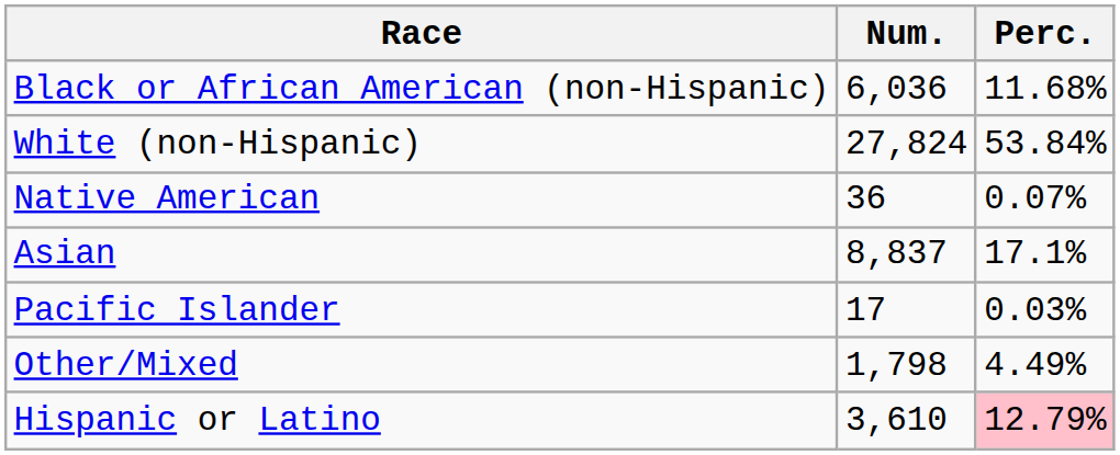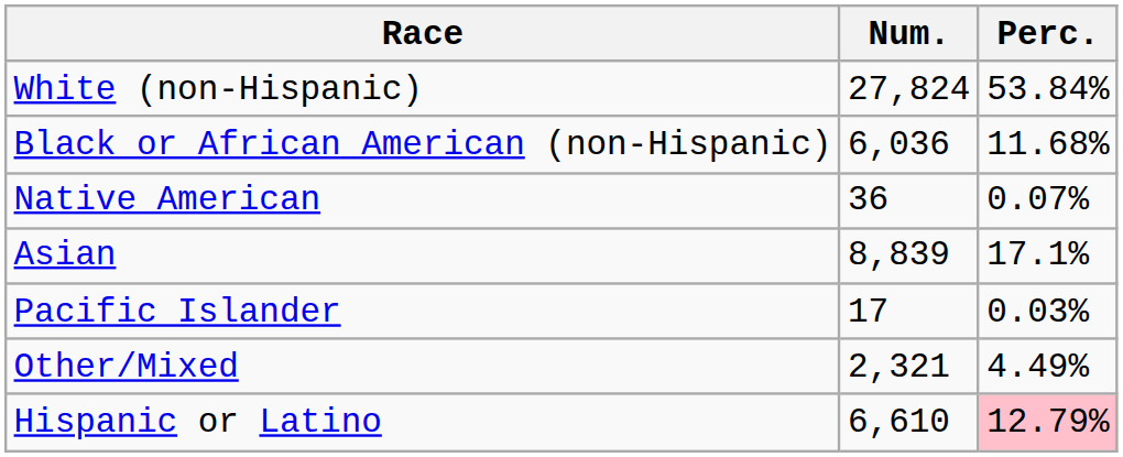 <table class="wikitable">
 <tr>
 <th>Race</th>
 <th>Num.</th>
 <th>Perc.</th>
 </tr>
 <tr>
+<td><a href='#'>White</a> (non-Hispanic)</td>
+<td>27,824</td>
+<td>53.84%</td>
+</tr>
+<tr>
 <td><a href='#'>Black or African American</a> (non-Hispanic)</td>
 <td>6,036</td>
 <td>11.68%</td>
-</tr>
-<tr>
-<td><a href='#'>White</a> (non-Hispanic)</td>
-<td>27,824</td>
-<td>53.84%</td>
 </tr>
 <tr>
 <td><a href='#'>Native American</a></td>
 <td>36</td>
 <td>0.07%</td>
 </tr>
 <tr>
 <td><a href='#'>Asian</a></td>
-<td>8,837</td>
+<td>8,839</td>
 <td>17.1%</td>
 </tr>
 <tr>
 <td><a href='#'>Pacific Islander</a></td>
 <td>17</td>
 <td>0.03%</td>
 </tr>
 <tr>
 <td><a href='#'>Other/Mixed</a></td>
-<td>1,798</td>
+<td>2,321</td>
 <td>4.49%</td>
 </tr>
 <tr>
 <td><a href='#'>Hispanic</a> or <a href='#'>Latino</a></td>
-<td>3,610</td>
+<td>6,610</td>
 <td style="background: pink;">12.79%</td>
 </tr>
 </table>
